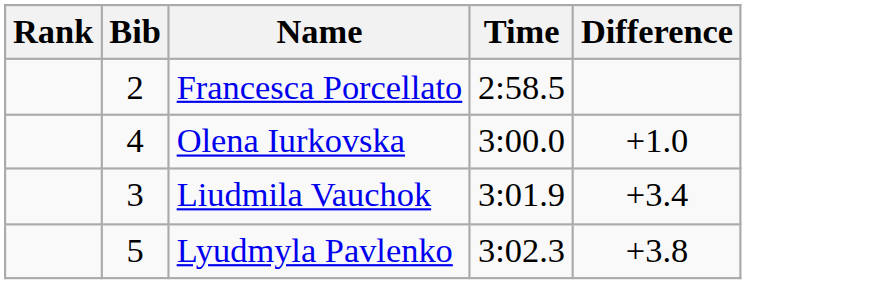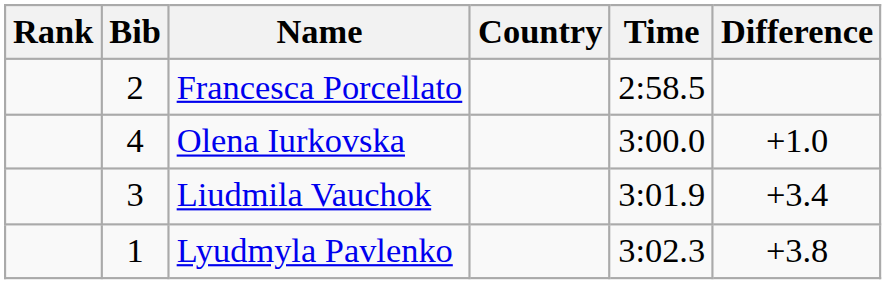 <table class="wikitable sortable" style="text-align:center">
 <tr>
 <th>Rank</th>
 <th>Bib</th>
 <th>Name</th>
+<th>Country</th>
 <th>Time</th>
 <th>Difference</th>
 </tr>
 <tr>
 <td></td>
 <td>2</td>
 <td align=left><a href='#'>Francesca Porcellato</a></td>
+<td align=left></td>
 <td>2:58.5</td>
 <td></td>
 </tr>
 <tr>
 <td></td>
 <td>4</td>
 <td align=left><a href='#'>Olena Iurkovska</a></td>
+<td align=left></td>
 <td>3:00.0</td>
 <td>+1.0</td>
 </tr>
 <tr>
 <td></td>
 <td>3</td>
 <td align=left><a href='#'>Liudmila Vauchok</a></td>
+<td align=left></td>
 <td>3:01.9</td>
 <td>+3.4</td>
 </tr>
 <tr>
 <td></td>
-<td>5</td>
+<td>1</td>
 <td align=left><a href='#'>Lyudmyla Pavlenko</a></td>
+<td align=left></td>
 <td>3:02.3</td>
 <td>+3.8</td>
 </tr>
 </table>
